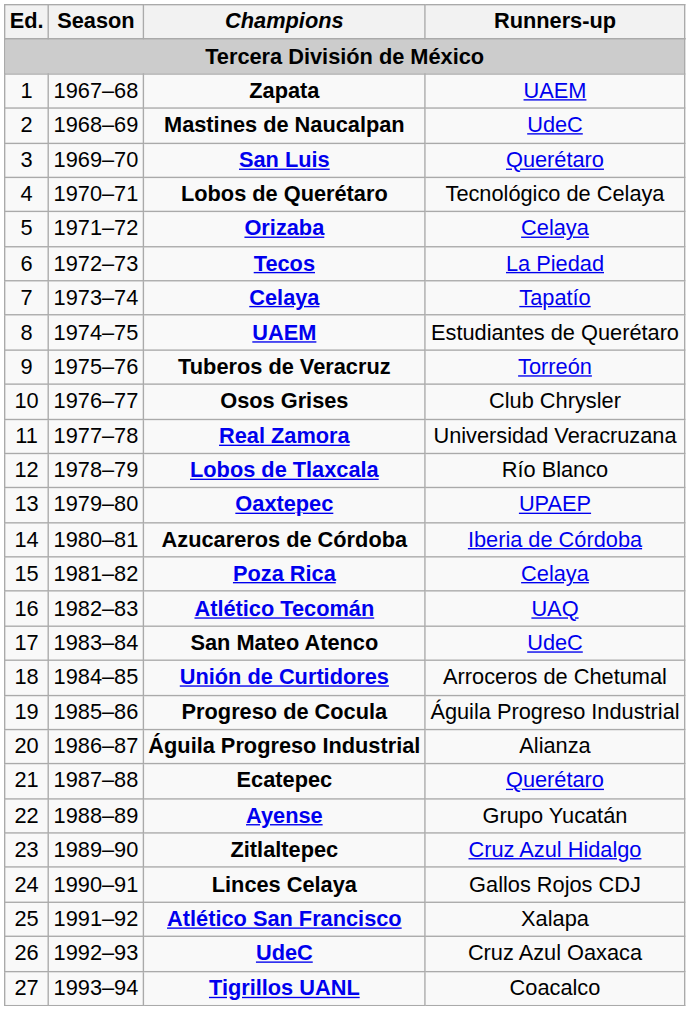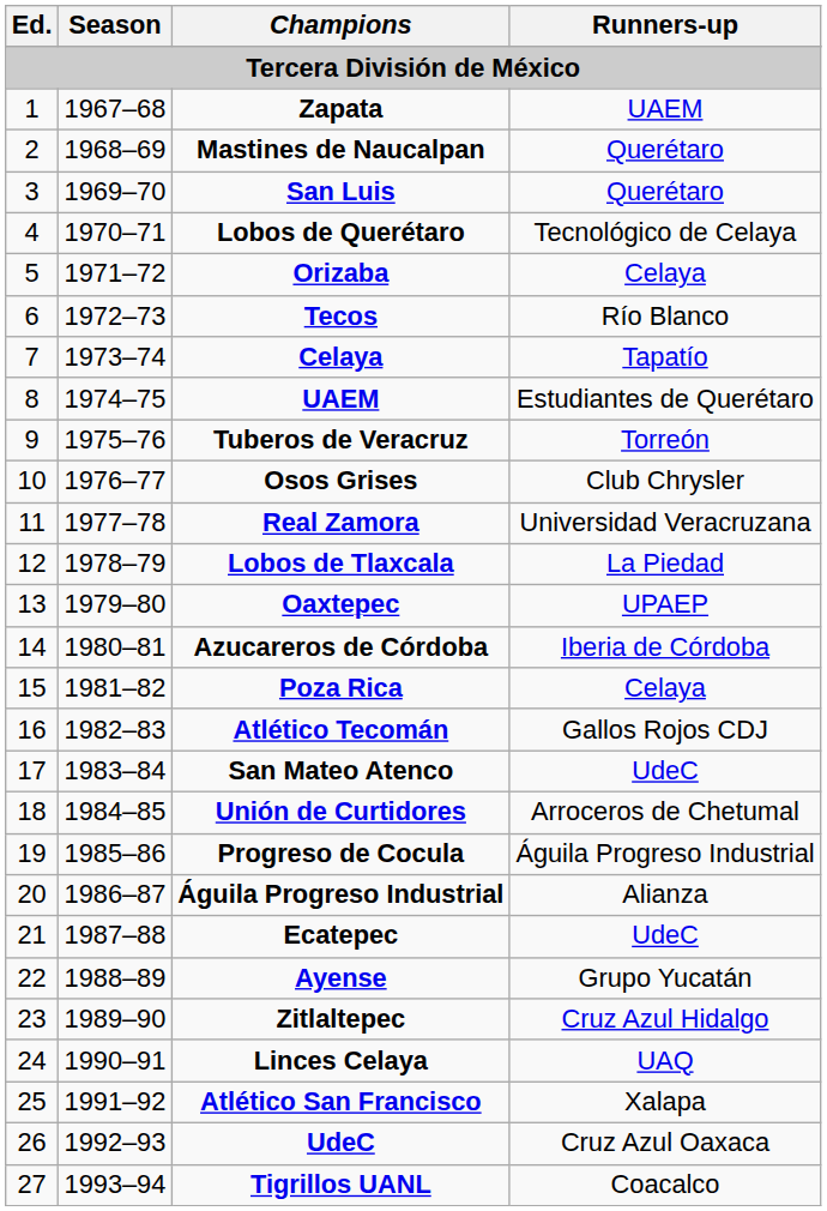 <table class="wikitable" style="text-align: center;">
 <tr>
 <th>Ed.</th>
 <th>Season</th>
 <th><em>Champions</em></th>
 <th>Runners-up</th>
 </tr>
 <tr>
 </tr>
 <tr bgcolor=#cccccc align=center>
 <td colspan=4><strong>Tercera División de México</strong></td>
 </tr>
 <tr>
 <td>1</td>
 <td>1967–68</td>
 <td><strong>Zapata</strong></td>
 <td><a href='#'>UAEM</a></td>
 </tr>
 <tr>
 <td>2</td>
 <td>1968–69</td>
 <td><strong>Mastines de Naucalpan</strong></td>
-<td><a href='#'>UdeC</a></td>
+<td><a href='#'>Querétaro</a></td>
 </tr>
 <tr>
 <td>3</td>
 <td>1969–70</td>
 <td><strong><a href='#'>San Luis</a></strong></td>
 <td><a href='#'>Querétaro</a></td>
 </tr>
 <tr>
 <td>4</td>
 <td>1970–71</td>
 <td><strong>Lobos de Querétaro</strong></td>
 <td>Tecnológico de Celaya</td>
 </tr>
 <tr>
 <td>5</td>
 <td>1971–72</td>
 <td><strong><a href='#'>Orizaba</a></strong></td>
 <td><a href='#'>Celaya</a></td>
 </tr>
 <tr>
 <td>6</td>
 <td>1972–73</td>
 <td><strong><a href='#'>Tecos</a></strong></td>
-<td><a href='#'>La Piedad</a></td>
+<td>Río Blanco</td>
 </tr>
 <tr>
 <td>7</td>
 <td>1973–74</td>
 <td><strong><a href='#'>Celaya</a></strong></td>
 <td><a href='#'>Tapatío</a></td>
 </tr>
 <tr>
 <td>8</td>
 <td>1974–75</td>
 <td><strong><a href='#'>UAEM</a></strong></td>
 <td>Estudiantes de Querétaro</td>
 </tr>
 <tr>
 <td>9</td>
 <td>1975–76</td>
 <td><strong>Tuberos de Veracruz</strong></td>
 <td><a href='#'>Torreón</a></td>
 </tr>
 <tr>
 <td>10</td>
 <td>1976–77</td>
 <td><strong>Osos Grises</strong></td>
 <td>Club Chrysler</td>
 </tr>
 <tr>
 <td>11</td>
 <td>1977–78</td>
 <td><strong><a href='#'>Real Zamora</a></strong></td>
 <td>Universidad Veracruzana</td>
 </tr>
 <tr>
 <td>12</td>
 <td>1978–79</td>
 <td><strong><a href='#'>Lobos de Tlaxcala</a></strong></td>
-<td>Río Blanco</td>
+<td><a href='#'>La Piedad</a></td>
 </tr>
 <tr>
 <td>13</td>
 <td>1979–80</td>
 <td><strong><a href='#'>Oaxtepec</a></strong></td>
 <td><a href='#'>UPAEP</a></td>
 </tr>
 <tr>
 <td>14</td>
 <td>1980–81</td>
 <td><strong>Azucareros de Córdoba</strong></td>
 <td><a href='#'>Iberia de Córdoba</a></td>
 </tr>
 <tr>
 <td>15</td>
 <td>1981–82</td>
 <td><strong><a href='#'>Poza Rica</a></strong></td>
 <td><a href='#'>Celaya</a></td>
 </tr>
 <tr>
 <td>16</td>
 <td>1982–83</td>
 <td><strong><a href='#'>Atlético Tecomán</a></strong></td>
-<td><a href='#'>UAQ</a></td>
+<td>Gallos Rojos CDJ</td>
 </tr>
 <tr>
 <td>17</td>
 <td>1983–84</td>
 <td><strong>San Mateo Atenco</strong></td>
 <td><a href='#'>UdeC</a></td>
 </tr>
 <tr>
 <td>18</td>
 <td>1984–85</td>
 <td><strong><a href='#'>Unión de Curtidores</a></strong></td>
 <td>Arroceros de Chetumal</td>
 </tr>
 <tr>
 <td>19</td>
 <td>1985–86</td>
 <td><strong>Progreso de Cocula</strong></td>
 <td>Águila Progreso Industrial</td>
 </tr>
 <tr>
 <td>20</td>
 <td>1986–87</td>
 <td><strong>Águila Progreso Industrial</strong></td>
 <td>Alianza</td>
 </tr>
 <tr>
 <td>21</td>
 <td>1987–88</td>
 <td><strong>Ecatepec</strong></td>
-<td><a href='#'>Querétaro</a></td>
+<td><a href='#'>UdeC</a></td>
 </tr>
 <tr>
 <td>22</td>
 <td>1988–89</td>
 <td><strong><a href='#'>Ayense</a></strong></td>
 <td>Grupo Yucatán</td>
 </tr>
 <tr>
 <td>23</td>
 <td>1989–90</td>
 <td><strong>Zitlaltepec</strong></td>
 <td><a href='#'>Cruz Azul Hidalgo</a></td>
 </tr>
 <tr>
 <td>24</td>
 <td>1990–91</td>
 <td><strong>Linces Celaya</strong></td>
-<td>Gallos Rojos CDJ</td>
+<td><a href='#'>UAQ</a></td>
 </tr>
 <tr>
 <td>25</td>
 <td>1991–92</td>
 <td><strong><a href='#'>Atlético San Francisco</a></strong></td>
 <td>Xalapa</td>
 </tr>
 <tr>
 <td>26</td>
 <td>1992–93</td>
 <td><strong><a href='#'>UdeC</a></strong></td>
 <td>Cruz Azul Oaxaca</td>
 </tr>
 <tr>
 <td>27</td>
 <td>1993–94</td>
 <td><strong><a href='#'>Tigrillos UANL</a></strong></td>
 <td>Coacalco</td>
 </tr>
 </table>
